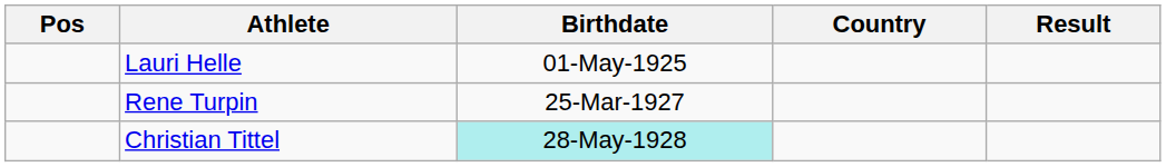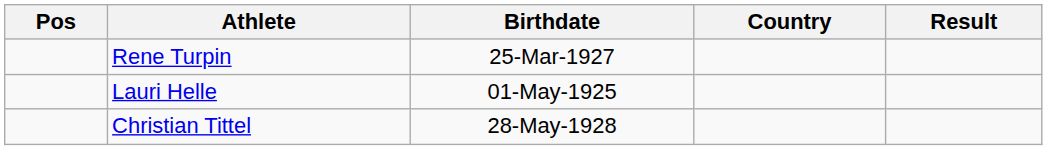 <table class="wikitable"  style="text-align:center; width:60%;">
 <tr>
 <th>Pos</th>
 <th>Athlete</th>
 <th>Birthdate</th>
 <th>Country</th>
 <th>Result</th>
 </tr>
 <tr>
 <td align=center></td>
+<td align=left><a href='#'>Rene Turpin</a></td>
+<td>25-Mar-1927</td>
+<td align=left></td>
+<td></td>
+</tr>
+<tr>
+<td align=center></td>
 <td align=left><a href='#'>Lauri Helle</a></td>
 <td>01-May-1925</td>
 <td align=left></td>
 <td></td>
 </tr>
 <tr>
 <td align=center></td>
-<td align=left><a href='#'>Rene Turpin</a></td>
-<td>25-Mar-1927</td>
-<td align=left></td>
-<td></td>
-</tr>
-<tr>
-<td align=center></td>
 <td align=left><a href='#'>Christian Tittel</a></td>
-<td style="background: paleturquoise;">28-May-1928</td>
+<td>28-May-1928</td>
 <td align=left></td>
 <td></td>
 </tr>
 </table>
